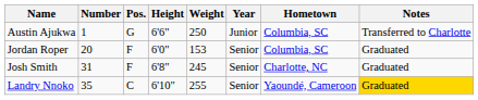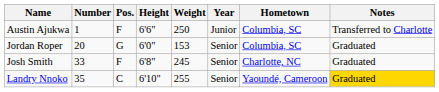 <table class="wikitable sortable" border="1">
 <tr>
 <th>Name</th>
 <th>Number</th>
 <th>Pos.</th>
 <th>Height</th>
 <th>Weight</th>
 <th>Year</th>
 <th>Hometown</th>
 <th class="unsortable">Notes</th>
 </tr>
 <tr>
 <td>Austin Ajukwa</td>
 <td>1</td>
-<td>G</td>
+<td>F</td>
 <td>6'6"</td>
 <td>250</td>
 <td>Junior</td>
 <td><a href='#'>Columbia, SC</a></td>
 <td>Transferred to <a href='#'>Charlotte</a></td>
 </tr>
 <tr>
 <td>Jordan Roper</td>
 <td>20</td>
-<td>F</td>
+<td>G</td>
 <td>6'0"</td>
 <td>153</td>
 <td>Senior</td>
 <td><a href='#'>Columbia, SC</a></td>
 <td>Graduated</td>
 </tr>
 <tr>
 <td>Josh Smith</td>
-<td>31</td>
+<td>33</td>
 <td>F</td>
 <td>6'8"</td>
 <td>245</td>
 <td>Senior</td>
 <td><a href='#'>Charlotte, NC</a></td>
 <td>Graduated</td>
 </tr>
 <tr>
 <td><a href='#'>Landry Nnoko</a></td>
 <td>35</td>
 <td>C</td>
 <td>6'10"</td>
 <td>255</td>
 <td>Senior</td>
 <td><a href='#'>Yaoundé, Cameroon</a></td>
 <td style="background: gold;">Graduated</td>
 </tr>
 </table>
